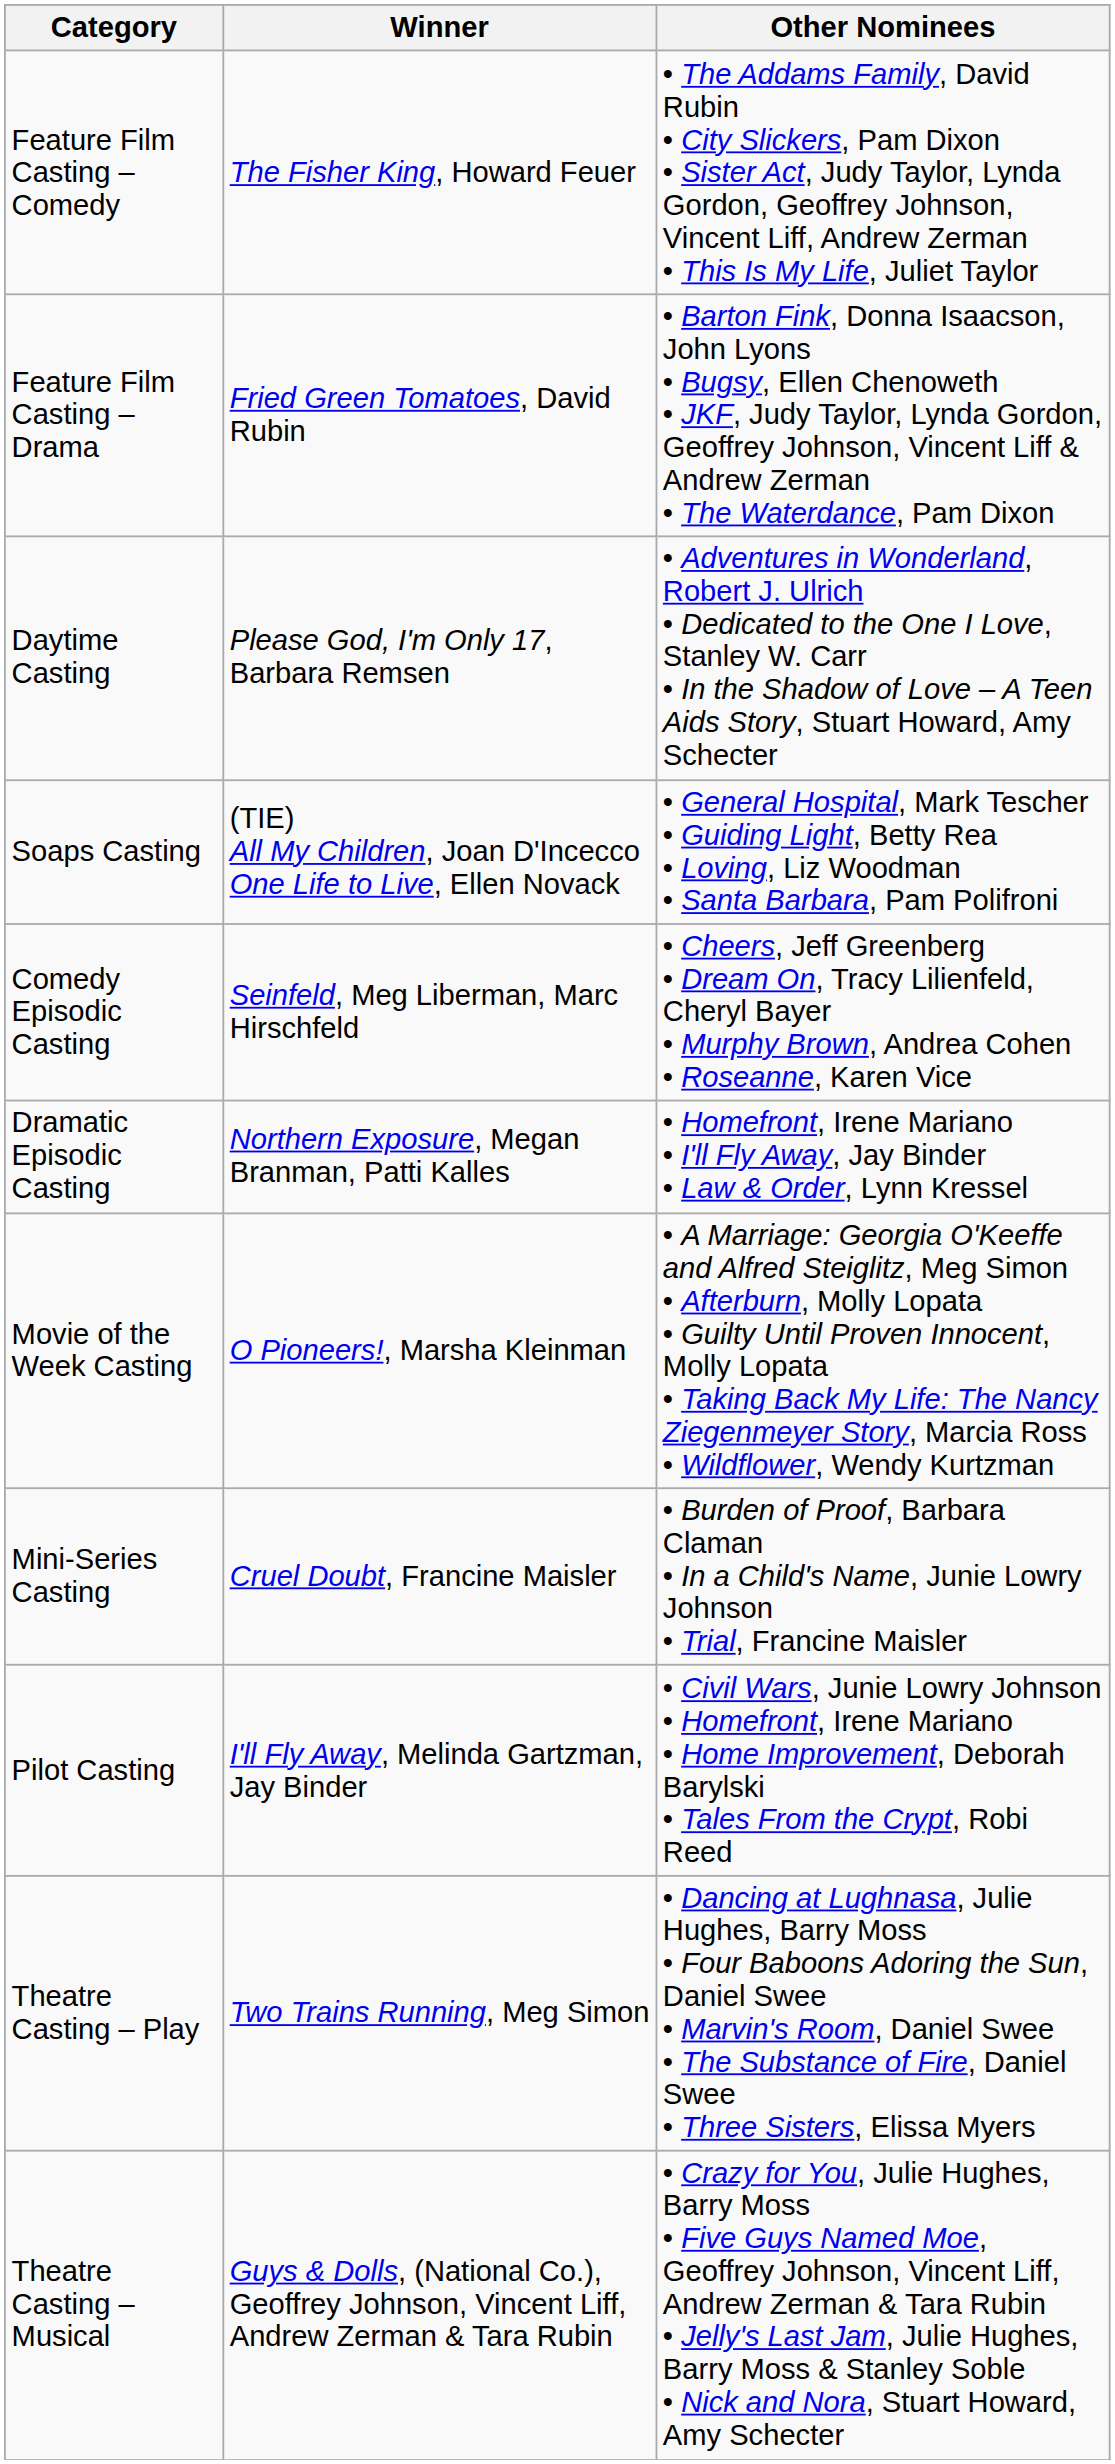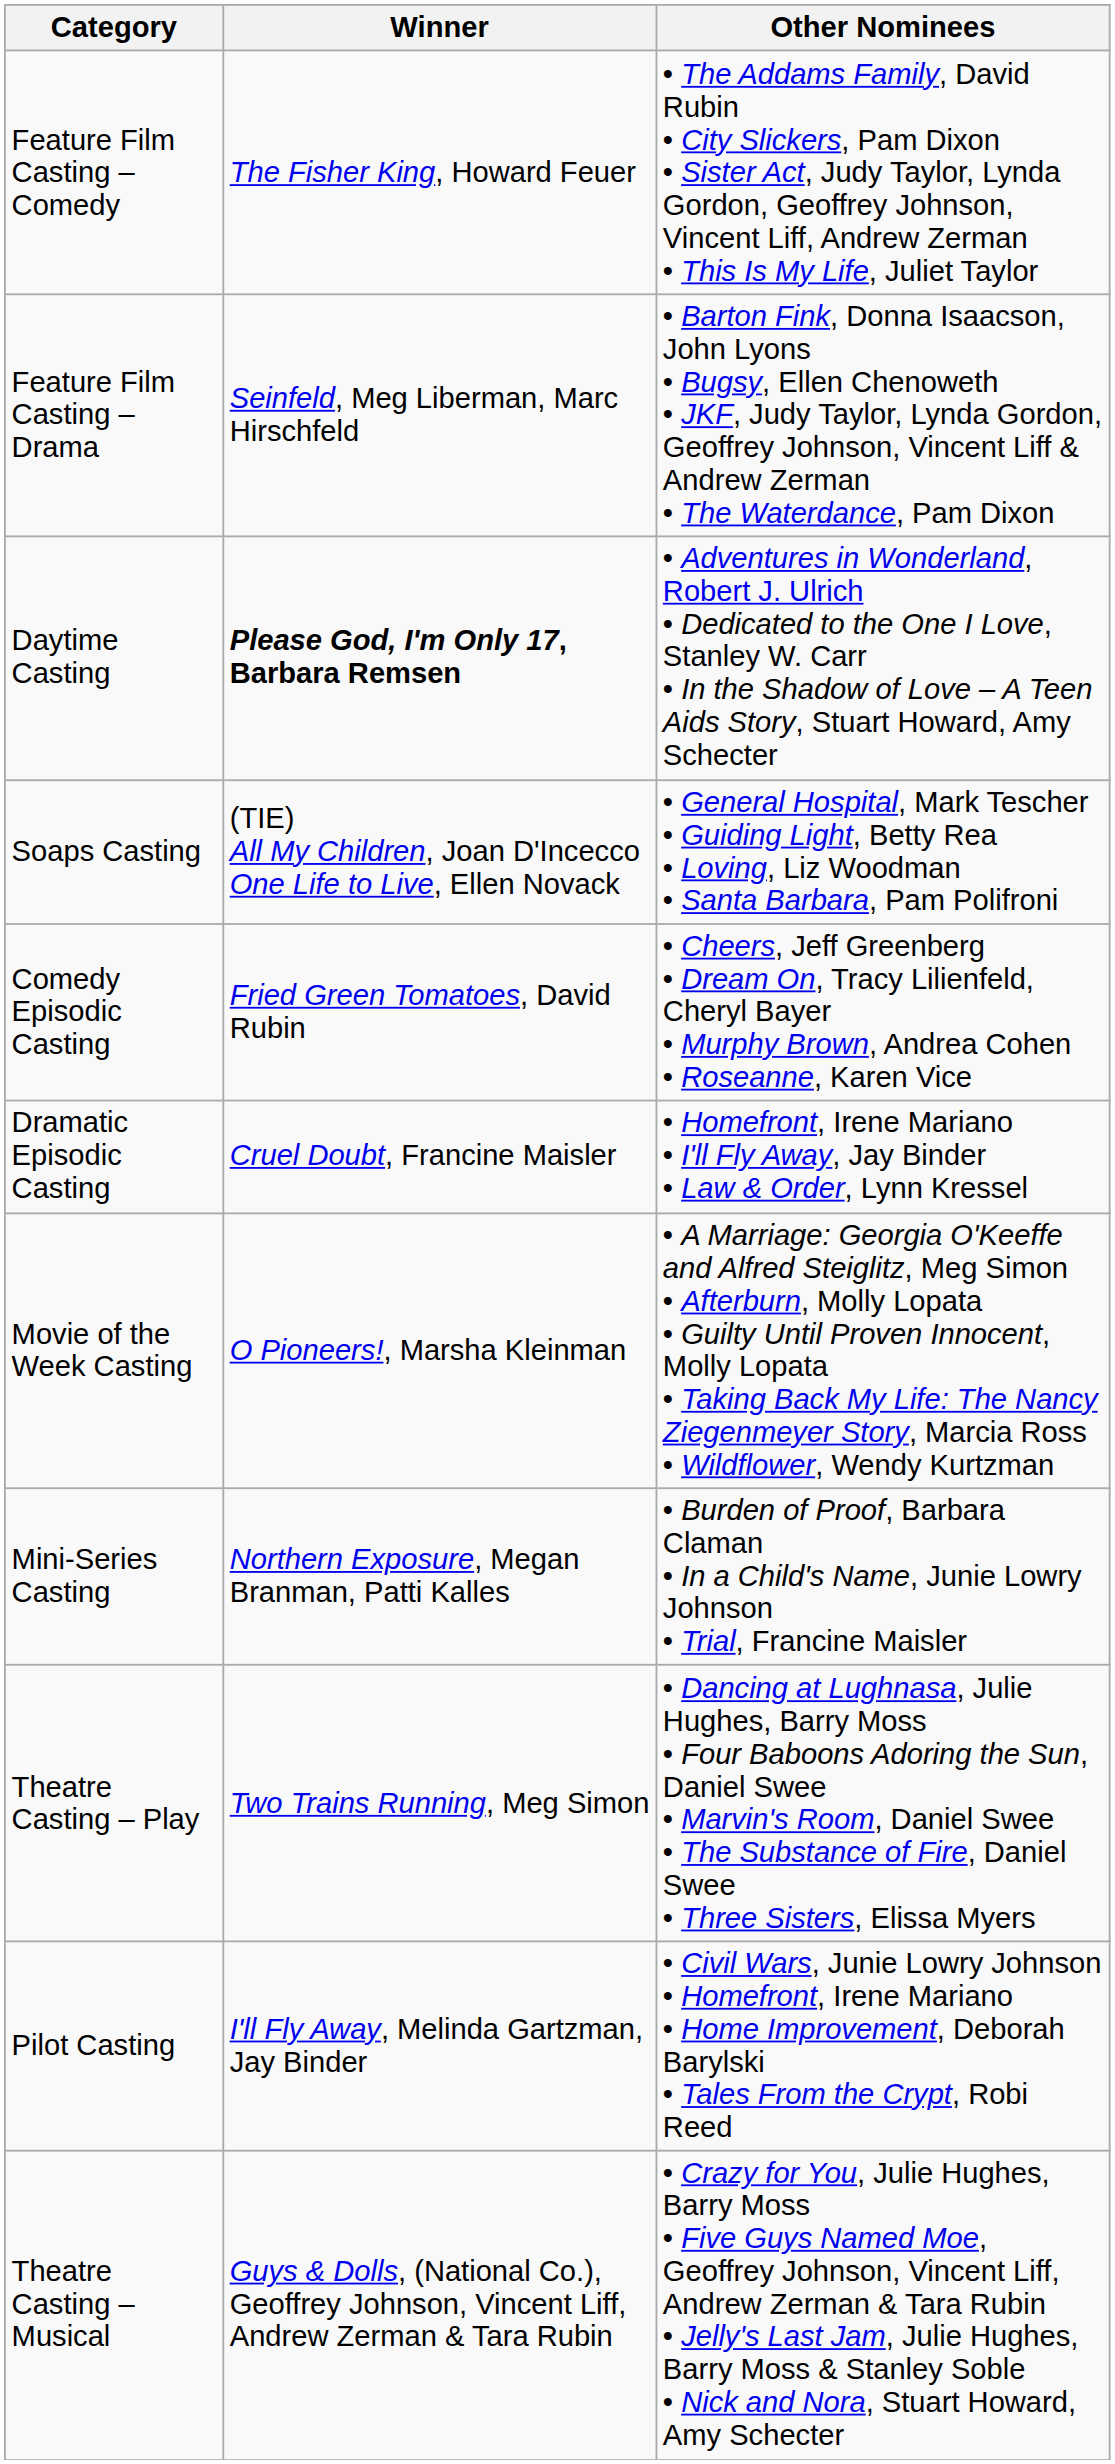 <table class="wikitable">
 <tr>
 <th>Category</th>
 <th>Winner</th>
 <th>Other Nominees</th>
 </tr>
 <tr>
 <td>Feature Film Casting – Comedy</td>
 <td><em><a href='#'>The Fisher King</a></em>, Howard Feuer</td>
 <td>• <em><a href='#'>The Addams Family</a></em>, David Rubin<br>• <em><a href='#'>City Slickers</a></em>, Pam Dixon<br>• <em><a href='#'>Sister Act</a></em>, Judy Taylor, Lynda Gordon, Geoffrey Johnson, Vincent Liff, Andrew Zerman<br>• <em><a href='#'>This Is My Life</a></em>, Juliet Taylor</td>
 </tr>
 <tr>
 <td>Feature Film Casting – Drama</td>
-<td><em><a href='#'>Fried Green Tomatoes</a></em>, David Rubin</td>
+<td><em><a href='#'>Seinfeld</a></em>, Meg Liberman, Marc Hirschfeld</td>
 <td>• <em><a href='#'>Barton Fink</a></em>, Donna Isaacson, John Lyons<br>• <em><a href='#'>Bugsy</a></em>, Ellen Chenoweth<br>• <em><a href='#'>JKF</a></em>, Judy Taylor, Lynda Gordon, Geoffrey Johnson, Vincent Liff & Andrew Zerman<br>• <em><a href='#'>The Waterdance</a></em>, Pam Dixon</td>
 </tr>
 <tr>
 <td>Daytime Casting</td>
-<td><em>Please God, I'm Only 17</em>, Barbara Remsen</td>
+<td><strong><em>Please God, I'm Only 17</em>, Barbara Remsen</strong></td>
 <td>• <em><a href='#'>Adventures in Wonderland</a></em>, <a href='#'>Robert J. Ulrich</a><br>• <em>Dedicated to the One I Love</em>, Stanley W. Carr<br>• <em>In the Shadow of Love – A Teen Aids Story</em>, Stuart Howard, Amy Schecter</td>
 </tr>
 <tr>
 <td>Soaps Casting</td>
 <td>(TIE)<br><em><a href='#'>All My Children</a></em>, Joan D'Incecco<br><em><a href='#'>One Life to Live</a></em>, Ellen Novack</td>
 <td>• <em><a href='#'>General Hospital</a></em>, Mark Tescher<br>• <em><a href='#'>Guiding Light</a></em>, Betty Rea<br>• <em><a href='#'>Loving</a></em>, Liz Woodman<br>• <em><a href='#'>Santa Barbara</a></em>, Pam Polifroni</td>
 </tr>
 <tr>
 <td>Comedy Episodic Casting</td>
-<td><em><a href='#'>Seinfeld</a></em>, Meg Liberman, Marc Hirschfeld</td>
+<td><em><a href='#'>Fried Green Tomatoes</a></em>, David Rubin</td>
 <td>• <em><a href='#'>Cheers</a></em>, Jeff Greenberg<br>• <em><a href='#'>Dream On</a></em>, Tracy Lilienfeld, Cheryl Bayer<br>• <em><a href='#'>Murphy Brown</a></em>, Andrea Cohen<br>• <em><a href='#'>Roseanne</a></em>, Karen Vice</td>
 </tr>
 <tr>
 <td>Dramatic Episodic Casting</td>
-<td><em><a href='#'>Northern Exposure</a></em>, Megan Branman, Patti Kalles</td>
+<td><em><a href='#'>Cruel Doubt</a></em>, Francine Maisler</td>
 <td>• <em><a href='#'>Homefront</a></em>, Irene Mariano<br>• <em><a href='#'>I'll Fly Away</a></em>, Jay Binder<br>• <em><a href='#'>Law & Order</a></em>, Lynn Kressel</td>
 </tr>
 <tr>
 <td>Movie of the Week Casting</td>
 <td><em><a href='#'>O Pioneers!</a></em>, Marsha Kleinman</td>
 <td>• <em>A Marriage: Georgia O'Keeffe and Alfred Steiglitz</em>, Meg Simon<br>• <em><a href='#'>Afterburn</a></em>, Molly Lopata<br>• <em>Guilty Until Proven Innocent</em>, Molly Lopata<br>• <em><a href='#'>Taking Back My Life: The Nancy Ziegenmeyer Story</a></em>, Marcia Ross<br>• <em><a href='#'>Wildflower</a></em>, Wendy Kurtzman</td>
 </tr>
 <tr>
 <td>Mini-Series Casting</td>
-<td><em><a href='#'>Cruel Doubt</a></em>, Francine Maisler</td>
+<td><em><a href='#'>Northern Exposure</a></em>, Megan Branman, Patti Kalles</td>
 <td>• <em>Burden of Proof</em>, Barbara Claman<br>• <em>In a Child's Name</em>, Junie Lowry Johnson<br>• <em><a href='#'>Trial</a></em>, Francine Maisler</td>
+</tr>
+<tr>
+<td>Theatre Casting – Play</td>
+<td><em><a href='#'>Two Trains Running</a></em>, Meg Simon</td>
+<td>• <em><a href='#'>Dancing at Lughnasa</a></em>, Julie Hughes, Barry Moss<br>• <em>Four Baboons Adoring the Sun</em>, Daniel Swee<br>• <em><a href='#'>Marvin's Room</a></em>, Daniel Swee<br>• <em><a href='#'>The Substance of Fire</a></em>, Daniel Swee<br>• <em><a href='#'>Three Sisters</a></em>, Elissa Myers</td>
 </tr>
 <tr>
 <td>Pilot Casting</td>
 <td><em><a href='#'>I'll Fly Away</a></em>, Melinda Gartzman, Jay Binder</td>
 <td>• <em><a href='#'>Civil Wars</a></em>, Junie Lowry Johnson<br>• <em><a href='#'>Homefront</a></em>, Irene Mariano<br>• <em><a href='#'>Home Improvement</a></em>, Deborah Barylski<br>• <em><a href='#'>Tales From the Crypt</a></em>, Robi Reed</td>
 </tr>
 <tr>
-<td>Theatre Casting – Play</td>
-<td><em><a href='#'>Two Trains Running</a></em>, Meg Simon</td>
-<td>• <em><a href='#'>Dancing at Lughnasa</a></em>, Julie Hughes, Barry Moss<br>• <em>Four Baboons Adoring the Sun</em>, Daniel Swee<br>• <em><a href='#'>Marvin's Room</a></em>, Daniel Swee<br>• <em><a href='#'>The Substance of Fire</a></em>, Daniel Swee<br>• <em><a href='#'>Three Sisters</a></em>, Elissa Myers</td>
-</tr>
-<tr>
 <td>Theatre Casting – Musical</td>
 <td><em><a href='#'>Guys & Dolls</a></em>, (National Co.), Geoffrey Johnson, Vincent Liff, Andrew Zerman & Tara Rubin</td>
 <td>• <em><a href='#'>Crazy for You</a></em>, Julie Hughes, Barry Moss<br>• <em><a href='#'>Five Guys Named Moe</a></em>, Geoffrey Johnson, Vincent Liff, Andrew Zerman & Tara Rubin<br>• <em><a href='#'>Jelly's Last Jam</a></em>, Julie Hughes, Barry Moss & Stanley Soble<br>• <em><a href='#'>Nick and Nora</a></em>, Stuart Howard, Amy Schecter</td>
 </tr>
 </table>
